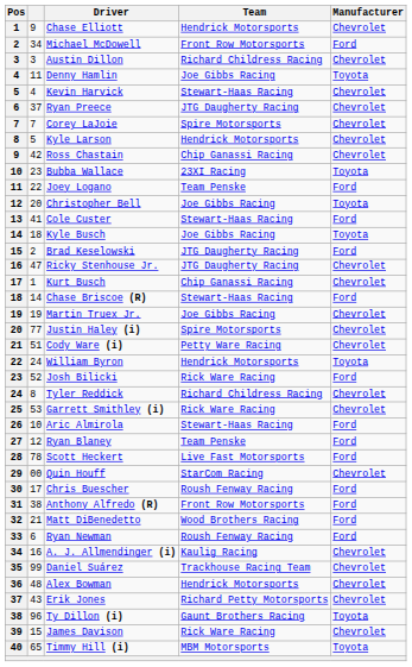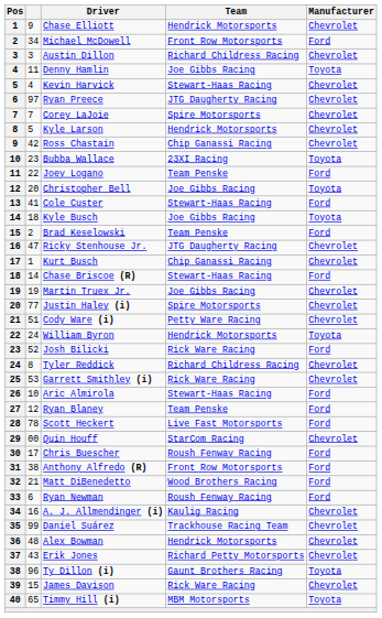 <table class="wikitable" style="font-size:95%">
 <tr>
 <th>Pos</th>
 <th></th>
 <th>Driver</th>
 <th>Team</th>
 <th>Manufacturer</th>
 </tr>
 <tr>
 <th>1</th>
 <td>9</td>
 <td><a href='#'>Chase Elliott</a></td>
 <td><a href='#'>Hendrick Motorsports</a></td>
 <td><a href='#'>Chevrolet</a></td>
 </tr>
 <tr>
 <th>2</th>
 <td>34</td>
 <td><a href='#'>Michael McDowell</a></td>
 <td><a href='#'>Front Row Motorsports</a></td>
 <td><a href='#'>Ford</a></td>
 </tr>
 <tr>
 <th>3</th>
 <td>3</td>
 <td><a href='#'>Austin Dillon</a></td>
 <td><a href='#'>Richard Childress Racing</a></td>
 <td><a href='#'>Chevrolet</a></td>
 </tr>
 <tr>
 <th>4</th>
 <td>11</td>
 <td><a href='#'>Denny Hamlin</a></td>
 <td><a href='#'>Joe Gibbs Racing</a></td>
 <td><a href='#'>Toyota</a></td>
 </tr>
 <tr>
 <th>5</th>
 <td>4</td>
 <td><a href='#'>Kevin Harvick</a></td>
 <td><a href='#'>Stewart-Haas Racing</a></td>
 <td><a href='#'>Chevrolet</a></td>
 </tr>
 <tr>
 <th>6</th>
-<td>37</td>
+<td>97</td>
 <td><a href='#'>Ryan Preece</a></td>
 <td><a href='#'>JTG Daugherty Racing</a></td>
 <td><a href='#'>Chevrolet</a></td>
 </tr>
 <tr>
 <th>7</th>
 <td>7</td>
 <td><a href='#'>Corey LaJoie</a></td>
 <td><a href='#'>Spire Motorsports</a></td>
 <td><a href='#'>Chevrolet</a></td>
 </tr>
 <tr>
 <th>8</th>
 <td>5</td>
 <td><a href='#'>Kyle Larson</a></td>
 <td><a href='#'>Hendrick Motorsports</a></td>
 <td><a href='#'>Chevrolet</a></td>
 </tr>
 <tr>
 <th>9</th>
 <td>42</td>
 <td><a href='#'>Ross Chastain</a></td>
 <td><a href='#'>Chip Ganassi Racing</a></td>
 <td><a href='#'>Chevrolet</a></td>
 </tr>
 <tr>
 <th>10</th>
 <td>23</td>
 <td><a href='#'>Bubba Wallace</a></td>
 <td><a href='#'>23XI Racing</a></td>
 <td><a href='#'>Toyota</a></td>
 </tr>
 <tr>
 <th>11</th>
 <td>22</td>
 <td><a href='#'>Joey Logano</a></td>
 <td><a href='#'>Team Penske</a></td>
 <td><a href='#'>Ford</a></td>
 </tr>
 <tr>
 <th>12</th>
 <td>20</td>
 <td><a href='#'>Christopher Bell</a></td>
 <td><a href='#'>Joe Gibbs Racing</a></td>
 <td><a href='#'>Toyota</a></td>
 </tr>
 <tr>
 <th>13</th>
 <td>41</td>
 <td><a href='#'>Cole Custer</a></td>
 <td><a href='#'>Stewart-Haas Racing</a></td>
 <td><a href='#'>Ford</a></td>
 </tr>
 <tr>
 <th>14</th>
 <td>18</td>
 <td><a href='#'>Kyle Busch</a></td>
 <td><a href='#'>Joe Gibbs Racing</a></td>
 <td><a href='#'>Toyota</a></td>
 </tr>
 <tr>
 <th>15</th>
 <td>2</td>
 <td><a href='#'>Brad Keselowski</a></td>
-<td><a href='#'>JTG Daugherty Racing</a></td>
+<td><a href='#'>Team Penske</a></td>
 <td><a href='#'>Ford</a></td>
 </tr>
 <tr>
 <th>16</th>
 <td>47</td>
 <td><a href='#'>Ricky Stenhouse Jr.</a></td>
 <td><a href='#'>JTG Daugherty Racing</a></td>
 <td><a href='#'>Chevrolet</a></td>
 </tr>
 <tr>
 <th>17</th>
 <td>1</td>
 <td><a href='#'>Kurt Busch</a></td>
 <td><a href='#'>Chip Ganassi Racing</a></td>
 <td><a href='#'>Chevrolet</a></td>
 </tr>
 <tr>
 <th>18</th>
 <td>14</td>
 <td><a href='#'>Chase Briscoe</a> <strong>(R)</strong></td>
 <td><a href='#'>Stewart-Haas Racing</a></td>
 <td><a href='#'>Ford</a></td>
 </tr>
 <tr>
 <th>19</th>
 <td>19</td>
 <td><a href='#'>Martin Truex Jr.</a></td>
 <td><a href='#'>Joe Gibbs Racing</a></td>
 <td><a href='#'>Chevrolet</a></td>
 </tr>
 <tr>
 <th>20</th>
 <td>77</td>
 <td><a href='#'>Justin Haley</a> <strong>(i)</strong></td>
 <td><a href='#'>Spire Motorsports</a></td>
 <td><a href='#'>Chevrolet</a></td>
 </tr>
 <tr>
 <th>21</th>
 <td>51</td>
 <td><a href='#'>Cody Ware</a> <strong>(i)</strong></td>
 <td><a href='#'>Petty Ware Racing</a></td>
 <td><a href='#'>Chevrolet</a></td>
 </tr>
 <tr>
 <th>22</th>
 <td>24</td>
 <td><a href='#'>William Byron</a></td>
 <td><a href='#'>Hendrick Motorsports</a></td>
 <td><a href='#'>Toyota</a></td>
 </tr>
 <tr>
 <th>23</th>
 <td>52</td>
 <td><a href='#'>Josh Bilicki</a></td>
 <td><a href='#'>Rick Ware Racing</a></td>
 <td><a href='#'>Ford</a></td>
 </tr>
 <tr>
 <th>24</th>
 <td>8</td>
 <td><a href='#'>Tyler Reddick</a></td>
 <td><a href='#'>Richard Childress Racing</a></td>
 <td><a href='#'>Chevrolet</a></td>
 </tr>
 <tr>
 <th>25</th>
 <td>53</td>
 <td><a href='#'>Garrett Smithley</a> <strong>(i)</strong></td>
 <td><a href='#'>Rick Ware Racing</a></td>
 <td><a href='#'>Chevrolet</a></td>
 </tr>
 <tr>
 <th>26</th>
 <td>10</td>
 <td><a href='#'>Aric Almirola</a></td>
 <td><a href='#'>Stewart-Haas Racing</a></td>
 <td><a href='#'>Ford</a></td>
 </tr>
 <tr>
 <th>27</th>
 <td>12</td>
 <td><a href='#'>Ryan Blaney</a></td>
 <td><a href='#'>Team Penske</a></td>
 <td><a href='#'>Ford</a></td>
 </tr>
 <tr>
 <th>28</th>
 <td>78</td>
 <td><a href='#'>Scott Heckert</a></td>
 <td><a href='#'>Live Fast Motorsports</a></td>
 <td><a href='#'>Ford</a></td>
 </tr>
 <tr>
 <th>29</th>
 <td>00</td>
 <td><a href='#'>Quin Houff</a></td>
 <td><a href='#'>StarCom Racing</a></td>
 <td><a href='#'>Chevrolet</a></td>
 </tr>
 <tr>
 <th>30</th>
 <td>17</td>
 <td><a href='#'>Chris Buescher</a></td>
 <td><a href='#'>Roush Fenway Racing</a></td>
 <td><a href='#'>Ford</a></td>
 </tr>
 <tr>
 <th>31</th>
 <td>38</td>
 <td><a href='#'>Anthony Alfredo</a> <strong>(R)</strong></td>
 <td><a href='#'>Front Row Motorsports</a></td>
 <td><a href='#'>Ford</a></td>
 </tr>
 <tr>
 <th>32</th>
 <td>21</td>
 <td><a href='#'>Matt DiBenedetto</a></td>
 <td><a href='#'>Wood Brothers Racing</a></td>
 <td><a href='#'>Ford</a></td>
 </tr>
 <tr>
 <th>33</th>
 <td>6</td>
 <td><a href='#'>Ryan Newman</a></td>
 <td><a href='#'>Roush Fenway Racing</a></td>
 <td><a href='#'>Ford</a></td>
 </tr>
 <tr>
 <th>34</th>
 <td>16</td>
 <td><a href='#'>A. J. Allmendinger</a> <strong>(i)</strong></td>
 <td><a href='#'>Kaulig Racing</a></td>
 <td><a href='#'>Chevrolet</a></td>
 </tr>
 <tr>
 <th>35</th>
 <td>99</td>
 <td><a href='#'>Daniel Suárez</a></td>
 <td><a href='#'>Trackhouse Racing Team</a></td>
 <td><a href='#'>Chevrolet</a></td>
 </tr>
 <tr>
 <th>36</th>
 <td>48</td>
 <td><a href='#'>Alex Bowman</a></td>
 <td><a href='#'>Hendrick Motorsports</a></td>
 <td><a href='#'>Chevrolet</a></td>
 </tr>
 <tr>
 <th>37</th>
 <td>43</td>
 <td><a href='#'>Erik Jones</a></td>
 <td><a href='#'>Richard Petty Motorsports</a></td>
 <td><a href='#'>Chevrolet</a></td>
 </tr>
 <tr>
 <th>38</th>
 <td>96</td>
 <td><a href='#'>Ty Dillon</a> <strong>(i)</strong></td>
 <td><a href='#'>Gaunt Brothers Racing</a></td>
 <td><a href='#'>Toyota</a></td>
 </tr>
 <tr>
 <th>39</th>
 <td>15</td>
 <td><a href='#'>James Davison</a></td>
 <td><a href='#'>Rick Ware Racing</a></td>
 <td><a href='#'>Chevrolet</a></td>
 </tr>
 <tr>
 <th>40</th>
 <td>65</td>
 <td><a href='#'>Timmy Hill</a> <strong>(i)</strong></td>
 <td><a href='#'>MBM Motorsports</a></td>
 <td><a href='#'>Toyota</a></td>
 </tr>
 <tr>
 <th colspan="7"></th>
 </tr>
 </table>
